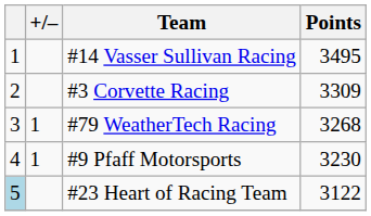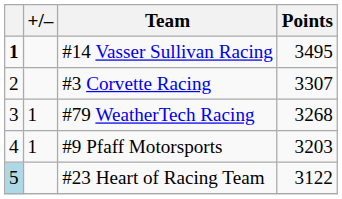 <table class="wikitable" style="font-size: 95%;">
 <tr>
 <th scope="col"></th>
 <th scope="col">+/–</th>
 <th scope="col">Team</th>
 <th scope="col">Points</th>
 </tr>
 <tr>
-<td align=center>1</td>
+<td align=center><strong>1</strong></td>
 <td align="left"></td>
 <td> #14 <a href='#'>Vasser Sullivan Racing</a></td>
 <td align=right>3495</td>
 </tr>
 <tr>
 <td align=center>2</td>
 <td align="left"></td>
 <td> #3 <a href='#'>Corvette Racing</a></td>
-<td align=right>3309</td>
+<td align=right>3307</td>
 </tr>
 <tr>
 <td align=center>3</td>
 <td align="left"> 1</td>
 <td> #79 <a href='#'>WeatherTech Racing</a></td>
 <td align=right>3268</td>
 </tr>
 <tr>
 <td align=center>4</td>
 <td align="left"> 1</td>
 <td> #9 Pfaff Motorsports</td>
-<td align=right>3230</td>
+<td align=right>3203</td>
 </tr>
 <tr>
 <td align=center style="background: lightblue;">5</td>
 <td align="left"></td>
 <td> #23 Heart of Racing Team</td>
 <td align=right>3122</td>
 </tr>
 <tr>
 </tr>
 </table>
